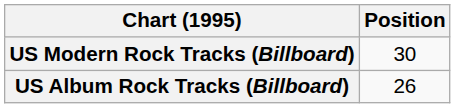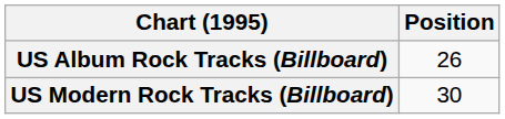 <table class="wikitable plainrowheaders" style="text-align:center">
 <tr>
 <th scope="col">Chart (1995)</th>
 <th scope="col">Position</th>
 </tr>
 <tr>
+<th scope="row">US Album Rock Tracks (<em>Billboard</em>)</th>
+<td>26</td>
+</tr>
+<tr>
 <th scope="row">US Modern Rock Tracks (<em>Billboard</em>)</th>
 <td>30</td>
 </tr>
-<tr>
-<th scope="row">US Album Rock Tracks (<em>Billboard</em>)</th>
-<td>26</td>
-</tr>
 </table>
